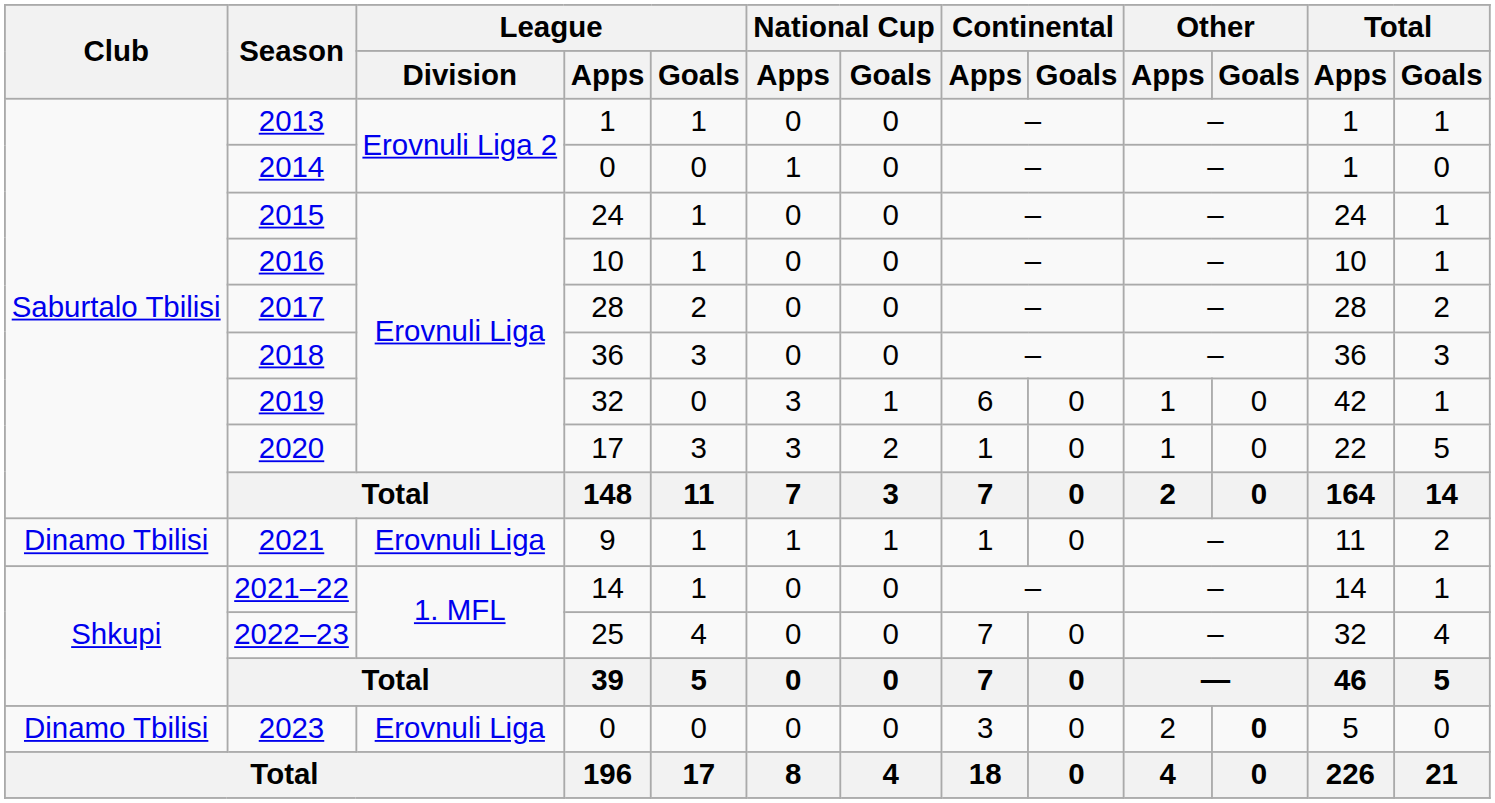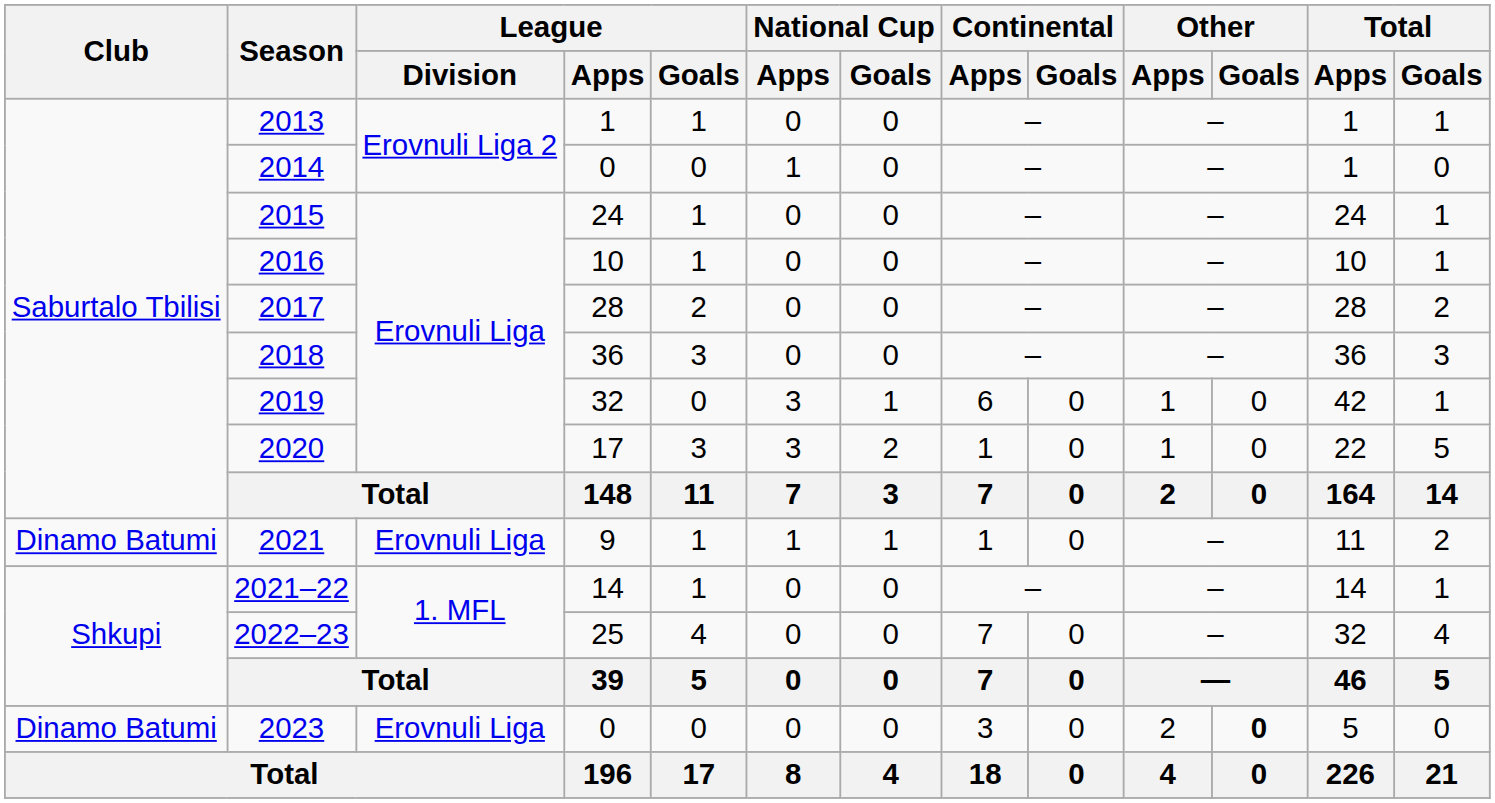 <table class="wikitable" style="text-align:center">
 <tr>
 <th rowspan=2>Club</th>
 <th rowspan=2>Season</th>
 <th colspan=3>League</th>
 <th colspan=2>National Cup</th>
 <th colspan=2>Continental</th>
 <th colspan=2>Other</th>
 <th colspan=2>Total</th>
 </tr>
 <tr>
 <th>Division</th>
 <th>Apps</th>
 <th>Goals</th>
 <th>Apps</th>
 <th>Goals</th>
 <th>Apps</th>
 <th>Goals</th>
 <th>Apps</th>
 <th>Goals</th>
 <th>Apps</th>
 <th>Goals</th>
 </tr>
 <tr>
 <td rowspan=9><a href='#'>Saburtalo Tbilisi</a></td>
 <td><a href='#'>2013</a></td>
 <td rowspan=2><a href='#'>Erovnuli Liga 2</a></td>
 <td>1</td>
 <td>1</td>
 <td>0</td>
 <td>0</td>
 <td colspan=2>–</td>
 <td colspan=2>–</td>
 <td>1</td>
 <td>1</td>
 </tr>
 <tr>
 <td><a href='#'>2014</a></td>
 <td>0</td>
 <td>0</td>
 <td>1</td>
 <td>0</td>
 <td colspan=2>–</td>
 <td colspan=2>–</td>
 <td>1</td>
 <td>0</td>
 </tr>
 <tr>
 <td><a href='#'>2015</a></td>
 <td rowspan=6><a href='#'>Erovnuli Liga</a></td>
 <td>24</td>
 <td>1</td>
 <td>0</td>
 <td>0</td>
 <td colspan=2>–</td>
 <td colspan=2>–</td>
 <td>24</td>
 <td>1</td>
 </tr>
 <tr>
 <td><a href='#'>2016</a></td>
 <td>10</td>
 <td>1</td>
 <td>0</td>
 <td>0</td>
 <td colspan=2>–</td>
 <td colspan=2>–</td>
 <td>10</td>
 <td>1</td>
 </tr>
 <tr>
 <td><a href='#'>2017</a></td>
 <td>28</td>
 <td>2</td>
 <td>0</td>
 <td>0</td>
 <td colspan=2>–</td>
 <td colspan=2>–</td>
 <td>28</td>
 <td>2</td>
 </tr>
 <tr>
 <td><a href='#'>2018</a></td>
 <td>36</td>
 <td>3</td>
 <td>0</td>
 <td>0</td>
 <td colspan=2>–</td>
 <td colspan=2>–</td>
 <td>36</td>
 <td>3</td>
 </tr>
 <tr>
 <td><a href='#'>2019</a></td>
 <td>32</td>
 <td>0</td>
 <td>3</td>
 <td>1</td>
 <td>6</td>
 <td>0</td>
 <td>1</td>
 <td>0</td>
 <td>42</td>
 <td>1</td>
 </tr>
 <tr>
 <td><a href='#'>2020</a></td>
 <td>17</td>
 <td>3</td>
 <td>3</td>
 <td>2</td>
 <td>1</td>
 <td>0</td>
 <td>1</td>
 <td>0</td>
 <td>22</td>
 <td>5</td>
 </tr>
 <tr>
 <th colspan="2">Total</th>
 <th>148</th>
 <th>11</th>
 <th>7</th>
 <th>3</th>
 <th>7</th>
 <th>0</th>
 <th>2</th>
 <th>0</th>
 <th>164</th>
 <th>14</th>
 </tr>
 <tr>
-<td><a href='#'>Dinamo Tbilisi</a></td>
+<td><a href='#'>Dinamo Batumi</a></td>
 <td><a href='#'>2021</a></td>
 <td><a href='#'>Erovnuli Liga</a></td>
 <td>9</td>
 <td>1</td>
 <td>1</td>
 <td>1</td>
 <td>1</td>
 <td>0</td>
 <td colspan=2>–</td>
 <td>11</td>
 <td>2</td>
 </tr>
 <tr>
 <td rowspan=3><a href='#'>Shkupi</a></td>
 <td><a href='#'>2021–22</a></td>
 <td rowspan=2><a href='#'>1. MFL</a></td>
 <td>14</td>
 <td>1</td>
 <td>0</td>
 <td>0</td>
 <td colspan=2>–</td>
 <td colspan=2>–</td>
 <td>14</td>
 <td>1</td>
 </tr>
 <tr>
 <td><a href='#'>2022–23</a></td>
 <td>25</td>
 <td>4</td>
 <td>0</td>
 <td>0</td>
 <td>7</td>
 <td>0</td>
 <td colspan=2>–</td>
 <td>32</td>
 <td>4</td>
 </tr>
 <tr>
 <th colspan="2">Total</th>
 <th>39</th>
 <th>5</th>
 <th>0</th>
 <th>0</th>
 <th>7</th>
 <th>0</th>
 <th colspan="2">—</th>
 <th>46</th>
 <th>5</th>
 </tr>
 <tr>
-<td><a href='#'>Dinamo Tbilisi</a></td>
+<td><a href='#'>Dinamo Batumi</a></td>
 <td><a href='#'>2023</a></td>
 <td><a href='#'>Erovnuli Liga</a></td>
 <td>0</td>
 <td>0</td>
 <td>0</td>
 <td>0</td>
 <td>3</td>
 <td>0</td>
 <td>2</td>
 <td><strong>0</strong></td>
 <td>5</td>
 <td>0</td>
 </tr>
 <tr>
 <th colspan=3>Total</th>
 <th>196</th>
 <th>17</th>
 <th>8</th>
 <th>4</th>
 <th>18</th>
 <th>0</th>
 <th>4</th>
 <th>0</th>
 <th>226</th>
 <th>21</th>
 </tr>
 </table>
